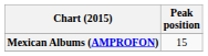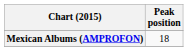 <table class="wikitable sortable plainrowheaders" style="text-align:center">
 <tr>
 <th scope="col">Chart (2015)</th>
 <th scope="col">Peak<br>position</th>
 </tr>
 <tr>
 </tr>
 <tr>
 </tr>
 <tr>
 </tr>
 <tr>
 </tr>
 <tr>
 </tr>
 <tr>
 </tr>
 <tr>
 </tr>
 <tr>
 </tr>
 <tr>
 </tr>
 <tr>
 <th scope="row">Mexican Albums (<a href='#'>AMPROFON</a>)</th>
-<td>15</td>
+<td>18</td>
 </tr>
 <tr>
 </tr>
 <tr>
 </tr>
 <tr>
 </tr>
 <tr>
 </tr>
 <tr>
 </tr>
 <tr>
 </tr>
 <tr>
 </tr>
 <tr>
 </tr>
 <tr>
 </tr>
 </table>
